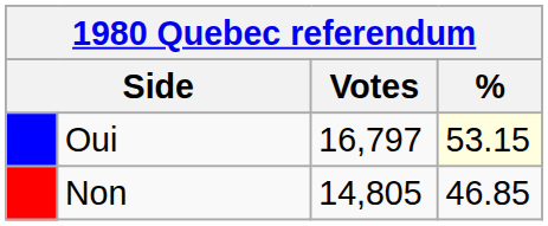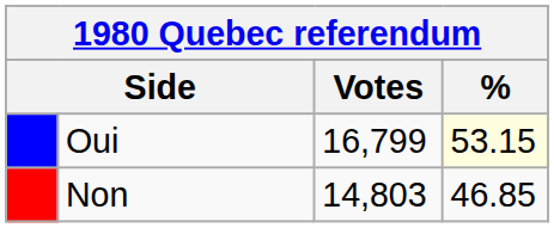 <table class="wikitable" style="font-size: 95%; clear:both">
 <tr style="background-color:#E9E9E9">
 <th colspan=4><a href='#'>1980 Quebec referendum</a></th>
 </tr>
 <tr style="background-color:#E9E9E9">
 <th colspan=2 style="width: 130px">Side</th>
 <th style="width: 50px">Votes</th>
 <th style="width: 40px">%</th>
 </tr>
 <tr>
 <td bgcolor="blue"></td>
 <td>Oui</td>
-<td>16,797</td>
+<td>16,799</td>
 <td style="background: lightyellow;">53.15</td>
 </tr>
 <tr>
 <td bgcolor="red"></td>
 <td>Non</td>
-<td>14,805</td>
+<td>14,803</td>
 <td>46.85</td>
 </tr>
 </table>
